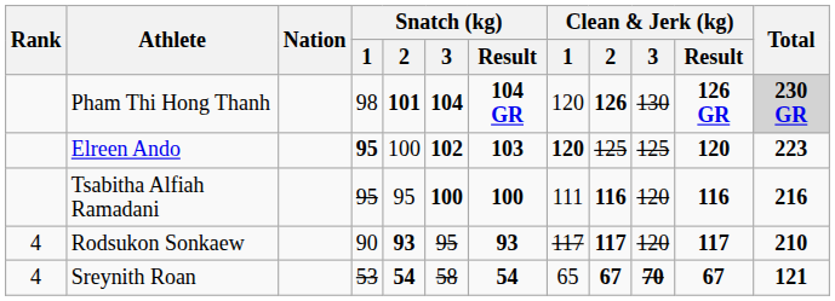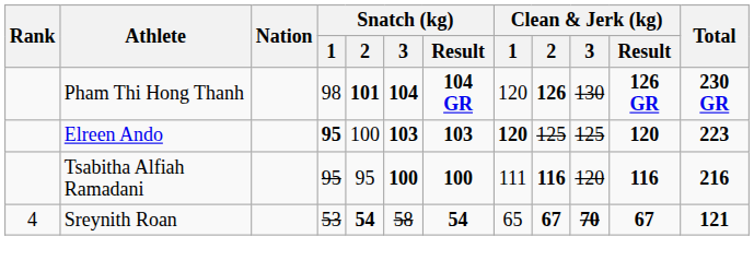 <table class="wikitable sortable" style="text-align:center;">
 <tr>
 <th rowspan=2>Rank</th>
 <th rowspan=2>Athlete</th>
 <th rowspan=2>Nation</th>
 <th colspan=4>Snatch (kg)</th>
 <th colspan=4>Clean & Jerk (kg)</th>
 <th rowspan=2>Total</th>
 </tr>
 <tr>
 <th>1</th>
 <th>2</th>
 <th>3</th>
 <th>Result</th>
 <th>1</th>
 <th>2</th>
 <th>3</th>
 <th>Result</th>
 </tr>
 <tr>
 <td></td>
 <td align=left>Pham Thi Hong Thanh</td>
 <td align=left></td>
 <td>98</td>
 <td><strong>101</strong></td>
 <td><strong>104</strong></td>
 <td><strong>104</strong> <strong><a href='#'>GR</a></strong></td>
 <td>120</td>
 <td><strong>126</strong></td>
 <td><s>130</s></td>
 <td><strong>126</strong> <strong><a href='#'>GR</a></strong></td>
-<td style="background: lightgrey;"><strong>230</strong> <strong><a href='#'>GR</a></strong></td>
+<td><strong>230</strong> <strong><a href='#'>GR</a></strong></td>
 </tr>
 <tr>
 <td></td>
 <td align=left><a href='#'>Elreen Ando</a></td>
 <td align=left></td>
 <td><strong>95</strong></td>
 <td>100</td>
-<td><strong>102</strong></td>
+<td><strong>103</strong></td>
 <td><strong>103</strong></td>
 <td><strong>120</strong></td>
 <td><s>125</s></td>
 <td><s>125</s></td>
 <td><strong>120</strong></td>
 <td><strong>223</strong></td>
 </tr>
 <tr>
 <td></td>
 <td align=left>Tsabitha Alfiah Ramadani</td>
 <td align=left></td>
 <td><s>95</s></td>
 <td>95</td>
 <td><strong>100</strong></td>
 <td><strong>100</strong></td>
 <td>111</td>
 <td><strong>116</strong></td>
 <td><s>120</s></td>
 <td><strong>116</strong></td>
 <td><strong>216</strong></td>
 </tr>
 <tr>
 <td>4</td>
-<td align=left>Rodsukon Sonkaew</td>
-<td align=left></td>
-<td>90</td>
-<td><strong>93</strong></td>
-<td><s>95</s></td>
-<td><strong>93</strong></td>
-<td><s>117</s></td>
-<td><strong>117</strong></td>
-<td><s>120</s></td>
-<td><strong>117</strong></td>
-<td><strong>210</strong></td>
-</tr>
-<tr>
-<td>4</td>
 <td align=left>Sreynith Roan</td>
 <td align=left></td>
 <td><s>53</s></td>
 <td><strong>54</strong></td>
 <td><s>58</s></td>
 <td><strong>54</strong></td>
 <td>65</td>
 <td><strong>67</strong></td>
 <td><strong><s>70</s></strong></td>
 <td><strong>67</strong></td>
 <td><strong>121</strong></td>
 </tr>
 </table>
